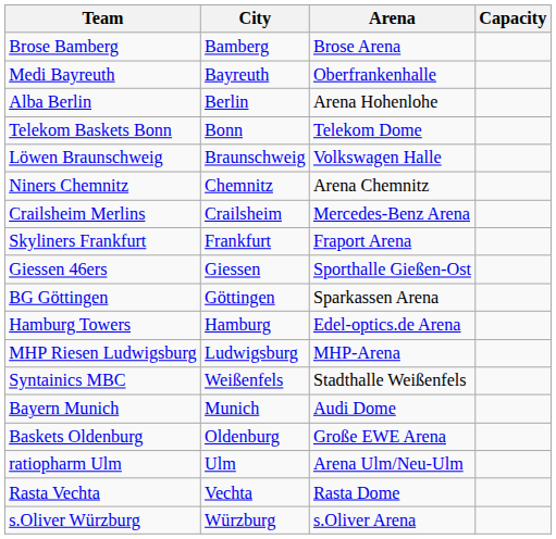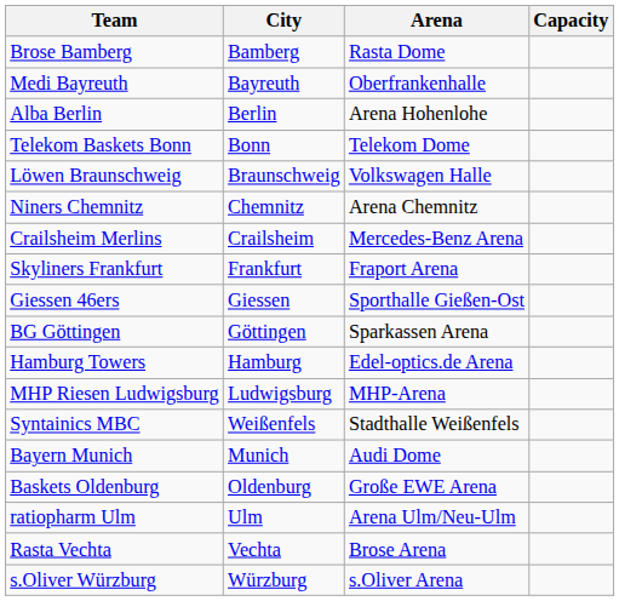 <table class="wikitable sortable">
 <tr>
 <th>Team</th>
 <th>City</th>
 <th>Arena</th>
 <th>Capacity</th>
 </tr>
 <tr>
 <td><a href='#'>Brose Bamberg</a></td>
 <td><a href='#'>Bamberg</a></td>
-<td><a href='#'>Brose Arena</a></td>
+<td><a href='#'>Rasta Dome</a></td>
 <td></td>
 </tr>
 <tr>
 <td><a href='#'>Medi Bayreuth</a></td>
 <td><a href='#'>Bayreuth</a></td>
 <td><a href='#'>Oberfrankenhalle</a></td>
 <td></td>
 </tr>
 <tr>
 <td><a href='#'>Alba Berlin</a></td>
 <td><a href='#'>Berlin</a></td>
 <td>Arena Hohenlohe</td>
 <td></td>
 </tr>
 <tr>
 <td><a href='#'>Telekom Baskets Bonn</a></td>
 <td><a href='#'>Bonn</a></td>
 <td><a href='#'>Telekom Dome</a></td>
 <td></td>
 </tr>
 <tr>
 <td><a href='#'>Löwen Braunschweig</a></td>
 <td><a href='#'>Braunschweig</a></td>
 <td><a href='#'>Volkswagen Halle</a></td>
 <td></td>
 </tr>
 <tr>
 <td><a href='#'>Niners Chemnitz</a></td>
 <td><a href='#'>Chemnitz</a></td>
 <td>Arena Chemnitz</td>
 <td></td>
 </tr>
 <tr>
 <td><a href='#'>Crailsheim Merlins</a></td>
 <td><a href='#'>Crailsheim</a></td>
 <td><a href='#'>Mercedes-Benz Arena</a></td>
 <td></td>
 </tr>
 <tr>
 <td><a href='#'>Skyliners Frankfurt</a></td>
 <td><a href='#'>Frankfurt</a></td>
 <td><a href='#'>Fraport Arena</a></td>
 <td></td>
 </tr>
 <tr>
 <td><a href='#'>Giessen 46ers</a></td>
 <td><a href='#'>Giessen</a></td>
 <td><a href='#'>Sporthalle Gießen-Ost</a></td>
 <td></td>
 </tr>
 <tr>
 <td><a href='#'>BG Göttingen</a></td>
 <td><a href='#'>Göttingen</a></td>
 <td>Sparkassen Arena</td>
 <td></td>
 </tr>
 <tr>
 <td><a href='#'>Hamburg Towers</a></td>
 <td><a href='#'>Hamburg</a></td>
 <td><a href='#'>Edel-optics.de Arena</a></td>
 <td></td>
 </tr>
 <tr>
 <td><a href='#'>MHP Riesen Ludwigsburg</a></td>
 <td><a href='#'>Ludwigsburg</a></td>
 <td><a href='#'>MHP-Arena</a></td>
 <td></td>
 </tr>
 <tr>
 <td><a href='#'>Syntainics MBC</a></td>
 <td><a href='#'>Weißenfels</a></td>
 <td>Stadthalle Weißenfels</td>
 <td></td>
 </tr>
 <tr>
 <td><a href='#'>Bayern Munich</a></td>
 <td><a href='#'>Munich</a></td>
 <td><a href='#'>Audi Dome</a></td>
 <td></td>
 </tr>
 <tr>
 <td><a href='#'>Baskets Oldenburg</a></td>
 <td><a href='#'>Oldenburg</a></td>
 <td><a href='#'>Große EWE Arena</a></td>
 <td></td>
 </tr>
 <tr>
 <td><a href='#'>ratiopharm Ulm</a></td>
 <td><a href='#'>Ulm</a></td>
 <td><a href='#'>Arena Ulm/Neu-Ulm</a></td>
 <td></td>
 </tr>
 <tr>
 <td><a href='#'>Rasta Vechta</a></td>
 <td><a href='#'>Vechta</a></td>
-<td><a href='#'>Rasta Dome</a></td>
+<td><a href='#'>Brose Arena</a></td>
 <td></td>
 </tr>
 <tr>
 <td><a href='#'>s.Oliver Würzburg</a></td>
 <td><a href='#'>Würzburg</a></td>
 <td><a href='#'>s.Oliver Arena</a></td>
 <td></td>
 </tr>
 </table>
